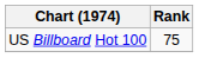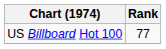 <table class="wikitable">
 <tr>
 <th align="left">Chart (1974)</th>
 <th style="text-align:center;">Rank</th>
 </tr>
 <tr>
 <td>US <em><a href='#'>Billboard</a></em> <a href='#'>Hot 100</a></td>
-<td style="text-align:center;">75</td>
+<td style="text-align:center;">77</td>
 </tr>
 <tr>
 </tr>
 </table>
